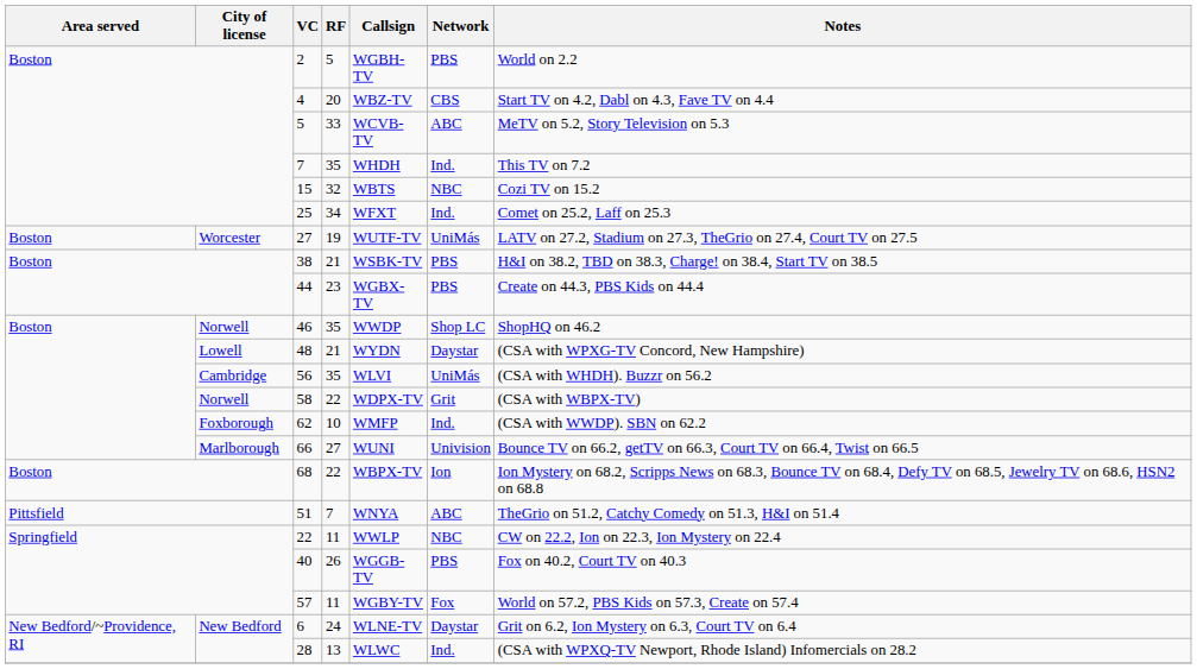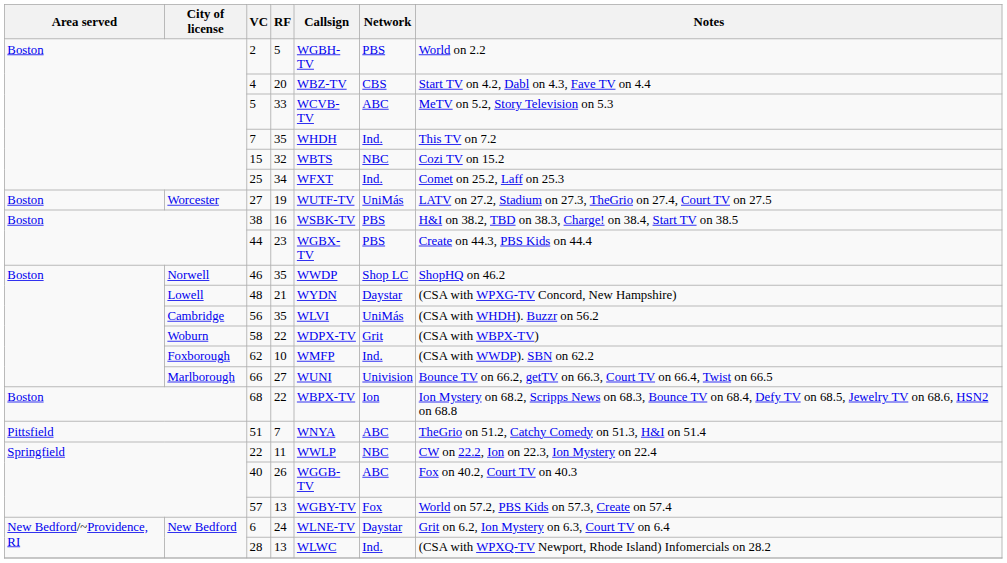 <table class="sortable wikitable">
 <tr>
 <th>Area served</th>
 <th>City of license</th>
 <th>VC</th>
 <th>RF</th>
 <th>Callsign</th>
 <th>Network</th>
 <th class=unsortable>Notes</th>
 </tr>
 <tr style="vertical-align: top; text-align: left;">
 <td colspan="2" rowspan="6"><a href='#'>Boston</a></td>
 <td>2</td>
 <td>5</td>
 <td><a href='#'>WGBH-TV</a></td>
 <td><a href='#'>PBS</a></td>
 <td><a href='#'>World</a> on 2.2</td>
 </tr>
 <tr style="vertical-align: top; text-align: left;">
 <td>4</td>
 <td>20</td>
 <td><a href='#'>WBZ-TV</a></td>
 <td><a href='#'>CBS</a></td>
 <td><a href='#'>Start TV</a> on 4.2, <a href='#'>Dabl</a> on 4.3, <a href='#'>Fave TV</a> on 4.4</td>
 </tr>
 <tr style="vertical-align: top; text-align: left;">
 <td>5</td>
 <td>33</td>
 <td><a href='#'>WCVB-TV</a></td>
 <td><a href='#'>ABC</a></td>
 <td><a href='#'>MeTV</a> on 5.2, <a href='#'>Story Television</a> on 5.3</td>
 </tr>
 <tr style="vertical-align: top; text-align: left;">
 <td>7</td>
 <td>35</td>
 <td><a href='#'>WHDH</a></td>
 <td><a href='#'>Ind.</a></td>
 <td><a href='#'>This TV</a> on 7.2</td>
 </tr>
 <tr style="vertical-align: top; text-align: left;">
 <td>15</td>
 <td>32</td>
 <td><a href='#'>WBTS</a></td>
 <td><a href='#'>NBC</a></td>
 <td><a href='#'>Cozi TV</a> on 15.2</td>
 </tr>
 <tr style="vertical-align: top; text-align: left;">
 <td>25</td>
 <td>34</td>
 <td><a href='#'>WFXT</a></td>
 <td><a href='#'>Ind.</a></td>
 <td><a href='#'>Comet</a> on 25.2, <a href='#'>Laff</a> on 25.3</td>
 </tr>
 <tr style="vertical-align: top; text-align: left;">
 <td><a href='#'>Boston</a></td>
 <td><a href='#'>Worcester</a></td>
 <td>27</td>
 <td>19</td>
 <td><a href='#'>WUTF-TV</a></td>
 <td><a href='#'>UniMás</a></td>
 <td><a href='#'>LATV</a> on 27.2, <a href='#'>Stadium</a> on 27.3, <a href='#'>TheGrio</a> on 27.4, <a href='#'>Court TV</a> on 27.5</td>
 </tr>
 <tr style="vertical-align: top; text-align: left;">
 <td colspan="2" rowspan="2"><a href='#'>Boston</a></td>
 <td>38</td>
-<td>21</td>
+<td>16</td>
 <td><a href='#'>WSBK-TV</a></td>
 <td><a href='#'>PBS</a></td>
 <td><a href='#'>H&I</a> on 38.2, <a href='#'>TBD</a> on 38.3, <a href='#'>Charge!</a> on 38.4, <a href='#'>Start TV</a> on 38.5</td>
 </tr>
 <tr style="vertical-align: top; text-align: left;">
 <td>44</td>
 <td>23</td>
 <td><a href='#'>WGBX-TV</a></td>
 <td><a href='#'>PBS</a></td>
 <td><a href='#'>Create</a> on 44.3, <a href='#'>PBS Kids</a> on 44.4</td>
 </tr>
 <tr style="vertical-align: top; text-align: left;">
 <td colspan="1" rowspan="6"><a href='#'>Boston</a></td>
 <td><a href='#'>Norwell</a></td>
 <td>46</td>
 <td>35</td>
 <td><a href='#'>WWDP</a></td>
 <td><a href='#'>Shop LC</a></td>
 <td><a href='#'>ShopHQ</a> on 46.2</td>
 </tr>
 <tr style="vertical-align: top; text-align: left;">
 <td><a href='#'>Lowell</a></td>
 <td>48</td>
 <td>21</td>
 <td><a href='#'>WYDN</a></td>
 <td><a href='#'>Daystar</a></td>
 <td>(CSA with <a href='#'>WPXG-TV</a> Concord, New Hampshire)</td>
 </tr>
 <tr style="vertical-align: top; text-align: left;">
 <td><a href='#'>Cambridge</a></td>
 <td>56</td>
 <td>35</td>
 <td><a href='#'>WLVI</a></td>
 <td><a href='#'>UniMás</a></td>
 <td>(CSA with <a href='#'>WHDH</a>). <a href='#'>Buzzr</a> on 56.2</td>
 </tr>
 <tr style="vertical-align: top; text-align: left;">
-<td><a href='#'>Norwell</a></td>
+<td><a href='#'>Woburn</a></td>
 <td>58</td>
 <td>22</td>
 <td><a href='#'>WDPX-TV</a></td>
 <td><a href='#'>Grit</a></td>
 <td>(CSA with <a href='#'>WBPX-TV</a>)</td>
 </tr>
 <tr style="vertical-align: top; text-align: left;">
 <td><a href='#'>Foxborough</a></td>
 <td>62</td>
 <td>10</td>
 <td><a href='#'>WMFP</a></td>
 <td><a href='#'>Ind.</a></td>
 <td>(CSA with <a href='#'>WWDP</a>). <a href='#'>SBN</a> on 62.2</td>
 </tr>
 <tr style="vertical-align: top; text-align: left;">
 <td><a href='#'>Marlborough</a></td>
 <td>66</td>
 <td>27</td>
 <td><a href='#'>WUNI</a></td>
 <td><a href='#'>Univision</a></td>
 <td><a href='#'>Bounce TV</a> on 66.2, <a href='#'>getTV</a> on 66.3, <a href='#'>Court TV</a> on 66.4, <a href='#'>Twist</a> on 66.5</td>
 </tr>
 <tr style="vertical-align: top; text-align: left;">
 <td colspan="2"><a href='#'>Boston</a></td>
 <td>68</td>
 <td>22</td>
 <td><a href='#'>WBPX-TV</a></td>
 <td><a href='#'>Ion</a></td>
 <td><a href='#'>Ion Mystery</a> on 68.2, <a href='#'>Scripps News</a> on 68.3, <a href='#'>Bounce TV</a> on 68.4, <a href='#'>Defy TV</a> on 68.5, <a href='#'>Jewelry TV</a> on 68.6, <a href='#'>HSN2</a> on 68.8</td>
 </tr>
 <tr style="vertical-align: top; text-align: left;">
 <td colspan="2"><a href='#'>Pittsfield</a></td>
 <td>51</td>
 <td>7</td>
 <td><a href='#'>WNYA</a></td>
 <td><a href='#'>ABC</a></td>
 <td><a href='#'>TheGrio</a> on 51.2, <a href='#'>Catchy Comedy</a> on 51.3, <a href='#'>H&I</a> on 51.4</td>
 </tr>
 <tr style="vertical-align: top; text-align: left;">
 <td colspan="2" rowspan="3"><a href='#'>Springfield</a></td>
 <td>22</td>
 <td>11</td>
 <td><a href='#'>WWLP</a></td>
 <td><a href='#'>NBC</a></td>
 <td><a href='#'>CW</a> on <a href='#'>22.2</a>, <a href='#'>Ion</a> on 22.3, <a href='#'>Ion Mystery</a> on 22.4</td>
 </tr>
 <tr style="vertical-align: top; text-align: left;">
 <td>40</td>
 <td>26</td>
 <td><a href='#'>WGGB-TV</a></td>
-<td><a href='#'>PBS</a></td>
+<td><a href='#'>ABC</a></td>
 <td><a href='#'>Fox</a> on 40.2, <a href='#'>Court TV</a> on 40.3</td>
 </tr>
 <tr style="vertical-align: top; text-align: left;">
 <td>57</td>
-<td>11</td>
+<td>13</td>
 <td><a href='#'>WGBY-TV</a></td>
 <td><a href='#'>Fox</a></td>
 <td><a href='#'>World</a> on 57.2, <a href='#'>PBS Kids</a> on 57.3, <a href='#'>Create</a> on 57.4</td>
 </tr>
 <tr style="vertical-align: top; text-align: left;">
 <td colspan="1" rowspan="2"><a href='#'>New Bedford</a>/~<a href='#'>Providence, RI</a></td>
 <td colspan="1" rowspan="2"><a href='#'>New Bedford</a></td>
 <td>6</td>
 <td>24</td>
 <td><a href='#'>WLNE-TV</a></td>
 <td><a href='#'>Daystar</a></td>
 <td><a href='#'>Grit</a> on 6.2, <a href='#'>Ion Mystery</a> on 6.3, <a href='#'>Court TV</a> on 6.4</td>
 </tr>
 <tr style="vertical-align: top; text-align: left;">
 <td>28</td>
 <td>13</td>
 <td><a href='#'>WLWC</a></td>
 <td><a href='#'>Ind.</a></td>
 <td>(CSA with <a href='#'>WPXQ-TV</a> Newport, Rhode Island) Infomercials on 28.2</td>
 </tr>
 <tr style="vertical-align: top; text-align: left;">
 </tr>
 </table>
